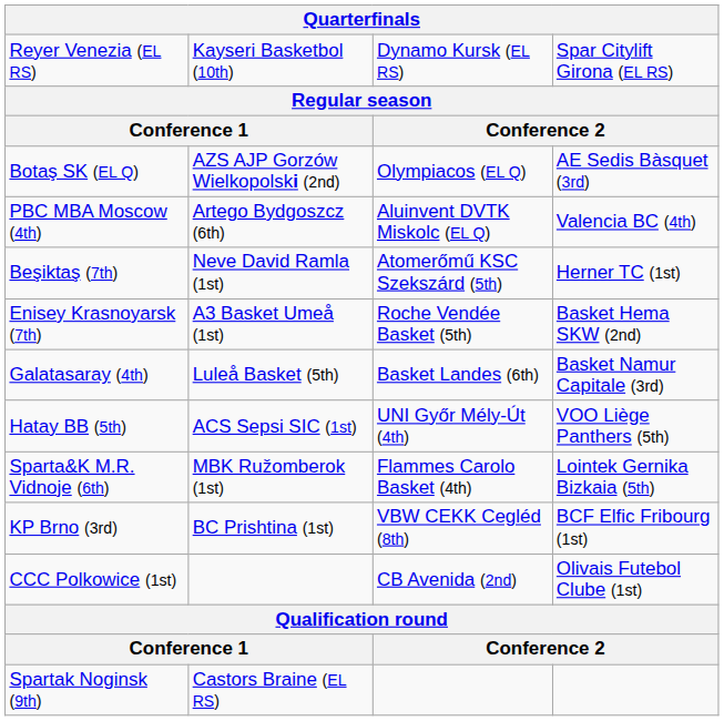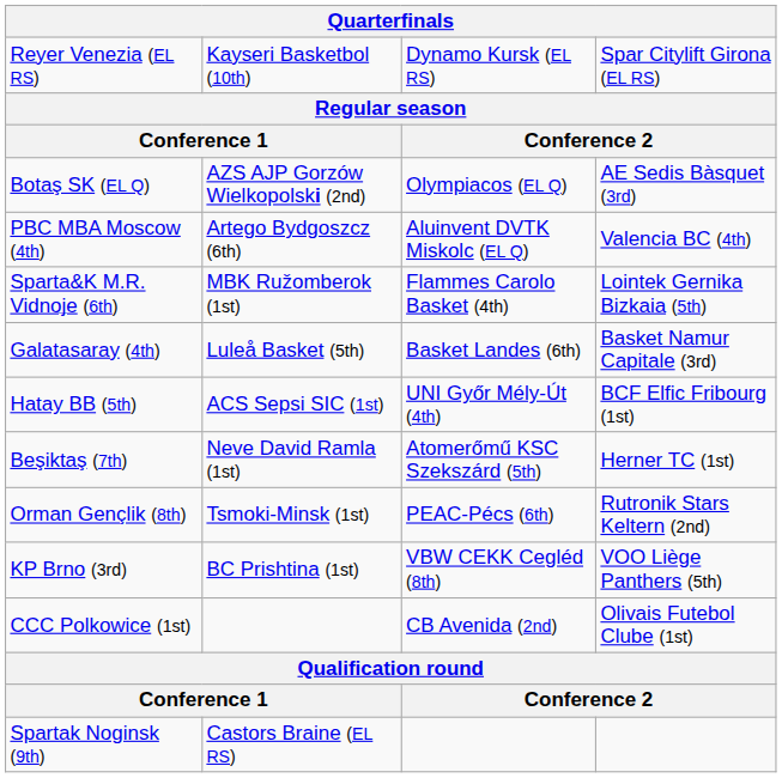 <table class="wikitable">
 <tr>
 <th colspan=4><a href='#'>Quarterfinals</a></th>
 </tr>
 <tr>
 <td width=230> <a href='#'>Reyer Venezia</a> <small>(<a href='#'>EL RS</a>)</small></td>
 <td> <a href='#'>Kayseri Basketbol</a> <small>(<a href='#'>10th</a>)</small></td>
 <td width=230> <a href='#'>Dynamo Kursk</a> <small>(<a href='#'>EL RS</a>)</small></td>
 <td width=230> <a href='#'>Spar Citylift Girona</a> <small>(<a href='#'>EL RS</a>)</small></td>
 </tr>
 <tr>
 <th colspan=4><a href='#'>Regular season</a></th>
 </tr>
 <tr>
 <th colspan=2>Conference 1</th>
 <th colspan=2>Conference 2</th>
 </tr>
 <tr>
 <td> <a href='#'>Botaş SK</a> <small>(<a href='#'>EL Q</a>)</small></td>
 <td> <a href='#'>AZS AJP Gorzów Wielkopolsk<strong>i</strong></a> <small>(2nd)</small></td>
 <td> <a href='#'>Olympiacos</a> <small>(<a href='#'>EL Q</a>)</small></td>
 <td> <a href='#'>AE Sedis Bàsquet</a> <small>(<a href='#'>3rd</a>)</small></td>
 </tr>
 <tr>
 <td> <a href='#'>PBC MBA Moscow</a> <small>(<a href='#'>4th</a>)</small></td>
 <td> <a href='#'>Artego Bydgoszcz</a> <small>(6th)</small></td>
 <td> <a href='#'>Aluinvent DVTK Miskolc</a> <small>(<a href='#'>EL Q</a>)</small></td>
 <td> <a href='#'>Valencia BC</a> <small>(<a href='#'>4th</a>)</small></td>
 </tr>
 <tr>
-<td> <a href='#'>Beşiktaş</a> <small>(<a href='#'>7th</a>)</small></td>
-<td> <a href='#'>Neve David Ramla</a> <small>(1st)</small></td>
-<td> <a href='#'>Atomerőmű KSC Szekszárd</a> <small>(<a href='#'>5th</a>)</small></td>
-<td> <a href='#'>Herner TC</a> <small>(1st)</small></td>
-</tr>
-<tr>
-<td> <a href='#'>Enisey Krasnoyarsk</a> <small>(<a href='#'>7th</a>)</small></td>
-<td> <a href='#'>A3 Basket Umeå</a> <small>(1st)</small></td>
-<td> <a href='#'>Roche Vendée Basket</a> <small>(5th)</small></td>
-<td> <a href='#'>Basket Hema SKW</a> <small>(2nd)</small></td>
+<td> <a href='#'>Sparta&K M.R. Vidnoje</a> <small>(<a href='#'>6th</a>)</small></td>
+<td> <a href='#'>MBK Ružomberok</a> <small>(1st)</small></td>
+<td> <a href='#'>Flammes Carolo Basket</a> <small>(4th)</small></td>
+<td> <a href='#'>Lointek Gernika Bizkaia</a> <small>(<a href='#'>5th</a>)</small></td>
 </tr>
 <tr>
 <td> <a href='#'>Galatasaray</a> <small>(<a href='#'>4th</a>)</small></td>
 <td> <a href='#'>Luleå Basket</a> <small>(5th)</small></td>
 <td> <a href='#'>Basket Landes</a> <small>(6th)</small></td>
 <td> <a href='#'>Basket Namur Capitale</a> <small>(3rd)</small></td>
 </tr>
 <tr>
 <td> <a href='#'>Hatay BB</a> <small>(<a href='#'>5th</a>)</small></td>
 <td> <a href='#'>ACS Sepsi SIC</a> <small>(<a href='#'>1st</a>)</small></td>
 <td> <a href='#'>UNI Győr Mély-Út</a> <small>(<a href='#'>4th</a>)</small></td>
-<td> <a href='#'>VOO Liège Panthers</a> <small>(5th)</small></td>
+<td> <a href='#'>BCF Elfic Fribourg</a> <small>(1st)</small></td>
 </tr>
 <tr>
-<td> <a href='#'>Sparta&K M.R. Vidnoje</a> <small>(<a href='#'>6th</a>)</small></td>
-<td> <a href='#'>MBK Ružomberok</a> <small>(1st)</small></td>
-<td> <a href='#'>Flammes Carolo Basket</a> <small>(4th)</small></td>
-<td> <a href='#'>Lointek Gernika Bizkaia</a> <small>(<a href='#'>5th</a>)</small></td>
+<td> <a href='#'>Beşiktaş</a> <small>(<a href='#'>7th</a>)</small></td>
+<td> <a href='#'>Neve David Ramla</a> <small>(1st)</small></td>
+<td> <a href='#'>Atomerőmű KSC Szekszárd</a> <small>(<a href='#'>5th</a>)</small></td>
+<td> <a href='#'>Herner TC</a> <small>(1st)</small></td>
+</tr>
+<tr>
+<td> <a href='#'>Orman Gençlik</a> <small>(<a href='#'>8th</a>)</small></td>
+<td> <a href='#'>Tsmoki-Minsk</a> <small>(1st)</small></td>
+<td> <a href='#'>PEAC-Pécs</a> <small>(<a href='#'>6th</a>)</small></td>
+<td> <a href='#'>Rutronik Stars Keltern</a> <small>(2nd)</small></td>
 </tr>
 <tr>
 <td> <a href='#'>KP Brno</a> <small>(3rd)</small></td>
 <td> <a href='#'>BC Prishtina</a> <small>(1st)</small></td>
 <td> <a href='#'>VBW CEKK Cegléd</a> <small>(<a href='#'>8th</a>)</small></td>
-<td> <a href='#'>BCF Elfic Fribourg</a> <small>(1st)</small></td>
+<td> <a href='#'>VOO Liège Panthers</a> <small>(5th)</small></td>
 </tr>
 <tr>
 <td> <a href='#'>CCC Polkowice</a> <small>(1st)</small></td>
 <td></td>
 <td> <a href='#'>CB Avenida</a> <small>(<a href='#'>2nd</a>)</small></td>
 <td> <a href='#'>Olivais Futebol Clube</a> <small>(1st)</small></td>
 </tr>
 <tr>
 <th colspan=4><a href='#'>Qualification round</a></th>
 </tr>
 <tr>
 <th colspan=2>Conference 1</th>
 <th colspan=2>Conference 2</th>
 </tr>
 <tr>
 <td> <a href='#'>Spartak Noginsk</a> <small>(<a href='#'>9th</a>)</small></td>
 <td width=230> <a href='#'>Castors Braine</a> <small>(<a href='#'>EL RS</a>)</small></td>
 <td></td>
 <td></td>
 </tr>
 </table>
